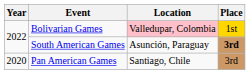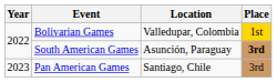 <table class="wikitable" style="text-align:center; font-size:95%;">
 <tr>
 <th align=center>Year</th>
 <th>Event</th>
 <th>Location</th>
 <th>Place</th>
 </tr>
 <tr>
 <td rowspan=2>2022</td>
 <td align="left"><a href='#'>Bolivarian Games</a></td>
-<td align="left" style="background: pink;">Valledupar, Colombia</td>
+<td align="left">Valledupar, Colombia</td>
 <td align="center" bgcolor="gold">1st</td>
 </tr>
 <tr>
 <td align="left"><a href='#'>South American Games</a></td>
 <td align="left">Asunción, Paraguay</td>
 <td align="center" bgcolor="cc9966"><strong>3rd</strong></td>
 </tr>
 <tr>
-<td>2020</td>
+<td>2023</td>
 <td align="left"><a href='#'>Pan American Games</a></td>
 <td align="left">Santiago, Chile</td>
 <td align="center" bgcolor="cc9966">3rd</td>
 </tr>
 </table>
